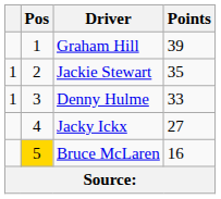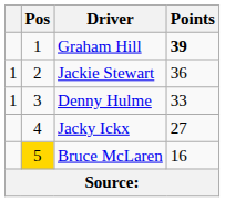 <table class="wikitable" style="font-size: 95%;">
 <tr>
 <th></th>
 <th>Pos</th>
 <th>Driver</th>
 <th>Points</th>
 </tr>
 <tr>
 <td align="left"></td>
 <td align="center">1</td>
 <td> <a href='#'>Graham Hill</a></td>
-<td align="left">39</td>
+<td align="left"><strong>39</strong></td>
 </tr>
 <tr>
 <td align="left"> 1</td>
 <td align="center">2</td>
 <td> <a href='#'>Jackie Stewart</a></td>
-<td align="left">35</td>
+<td align="left">36</td>
 </tr>
 <tr>
 <td align="left"> 1</td>
 <td align="center">3</td>
 <td> <a href='#'>Denny Hulme</a></td>
 <td align="left">33</td>
 </tr>
 <tr>
 <td align="left"></td>
 <td align="center">4</td>
 <td> <a href='#'>Jacky Ickx</a></td>
 <td align="left">27</td>
 </tr>
 <tr>
 <td align="left"></td>
 <td align="center" style="background: gold;">5</td>
 <td> <a href='#'>Bruce McLaren</a></td>
 <td align="left">16</td>
 </tr>
 <tr>
 <th colspan=4>Source:</th>
 </tr>
 </table>
